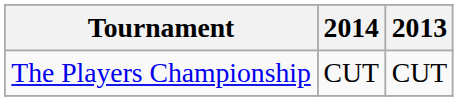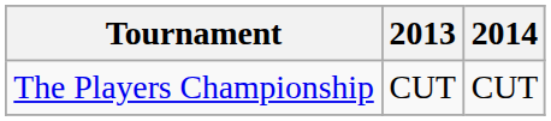 <table class="wikitable" style="font-size:95%;text-align:center;">
 <tr>
 <th>Tournament</th>
+<th>2013</th>
 <th>2014</th>
-<th>2013</th>
 </tr>
 <tr>
 <td align=left><a href='#'>The Players Championship</a></td>
 <td>CUT</td>
 <td>CUT</td>
 </tr>
 </table>
